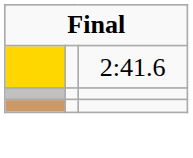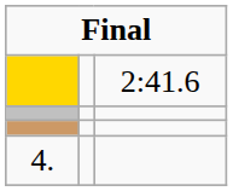 <table class=wikitable style="text-align:center">
 <tr>
 <td colspan=3><strong>Final</strong></td>
 </tr>
 <tr>
 <td width=30 bgcolor=gold></td>
 <td align=left></td>
 <td width=60>2:41.6</td>
 </tr>
 <tr>
 <td bgcolor=silver></td>
 <td align=left></td>
 <td></td>
 </tr>
 <tr>
 <td bgcolor=cc9966></td>
 <td align=left></td>
 <td></td>
 </tr>
+<tr>
+<td>4.</td>
+<td align=left></td>
+<td></td>
+</tr>
 </table>
